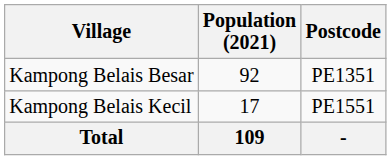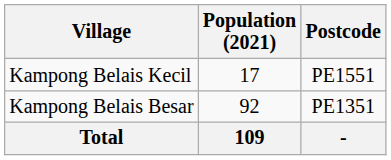 <table class="wikitable">
 <tr>
 <th>Village</th>
 <th>Population<br>(2021)</th>
 <th>Postcode</th>
 </tr>
 <tr>
+<td>Kampong Belais Kecil</td>
+<td align="center">17</td>
+<td align="center">PE1551</td>
+</tr>
+<tr>
 <td>Kampong Belais Besar</td>
 <td align="center">92</td>
 <td align="center">PE1351</td>
-</tr>
-<tr>
-<td>Kampong Belais Kecil</td>
-<td align="center">17</td>
-<td align="center">PE1551</td>
 </tr>
 <tr>
 <th>Total</th>
 <th>109</th>
 <th>-</th>
 </tr>
 </table>
